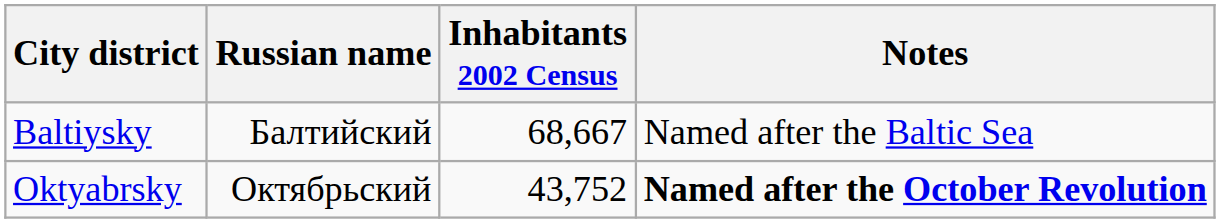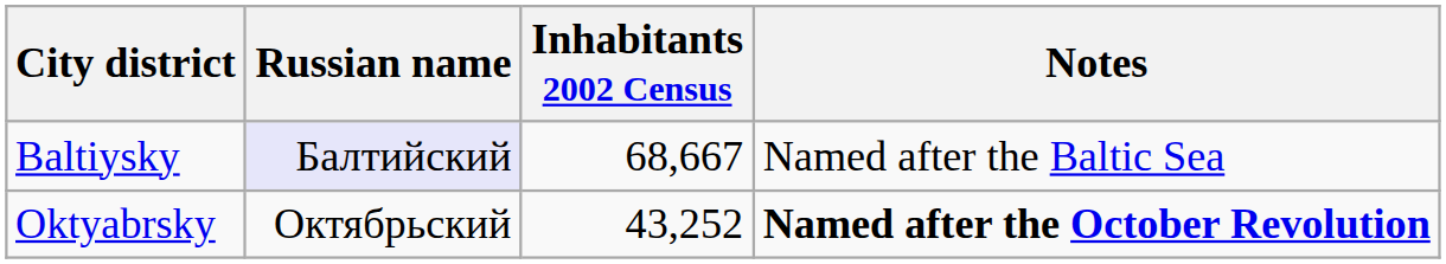 <table class="wikitable sortable" style="margin:auto;">
 <tr>
 <th>City district<br></th>
 <th>Russian name</th>
 <th>Inhabitants<br><small><a href='#'>2002 Census</a></small></th>
 <th class="unsortable">Notes</th>
 </tr>
 <tr>
 <td><a href='#'>Baltiysky</a></td>
-<td style="text-align:right;">Балтийский</td>
+<td style="background: lavender; text-align:right;">Балтийский</td>
 <td style="text-align:right;">68,667</td>
 <td>Named after the <a href='#'>Baltic Sea</a></td>
 </tr>
 <tr>
 <td><a href='#'>Oktyabrsky</a></td>
 <td style="text-align:right;">Октябрьский</td>
-<td style="text-align:right;">43,752</td>
+<td style="text-align:right;">43,252</td>
 <td><strong>Named after the <a href='#'>October Revolution</a></strong></td>
 </tr>
 </table>
